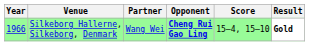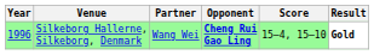 <table class="sortable wikitable" style="font-size: 90%;">
 <tr>
 <th>Year</th>
 <th>Venue</th>
 <th>Partner</th>
 <th>Opponent</th>
 <th>Score</th>
 <th>Result</th>
 </tr>
 <tr style="background:#98FB98">
-<td align="center"><a href='#'>1966</a></td>
+<td align="center"><a href='#'>1996</a></td>
 <td align="left"><a href='#'>Silkeborg Hallerne</a>,<br><a href='#'>Silkeborg</a>, <a href='#'>Denmark</a></td>
 <td align="left"> <a href='#'>Wang Wei</a></td>
 <td align="left"><strong> <a href='#'>Cheng Rui</a> <br>  <a href='#'>Gao Ling</a></strong></td>
 <td align="left">15–4, 15–10</td>
 <td style="text-align:left; background:white"> <strong>Gold</strong></td>
 </tr>
 </table>
